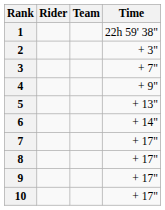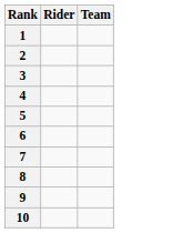 <table class="wikitable" margin-bottom:0;">
 <tr>
 <th scope="col">Rank</th>
 <th scope="col">Rider</th>
 <th scope="col">Team</th>
-<th scope="col">Time</th>
 </tr>
 <tr>
 <th scope="row">1</th>
 <td> </td>
 <td></td>
-<td align="right">22h 59' 38"</td>
 </tr>
 <tr>
 <th scope="row">2</th>
 <td> </td>
 <td></td>
-<td align="right">+ 3"</td>
 </tr>
 <tr>
 <th scope="row">3</th>
 <td></td>
 <td></td>
-<td align="right">+ 7"</td>
 </tr>
 <tr>
 <th scope="row">4</th>
 <td> </td>
 <td></td>
-<td align="right">+ 9"</td>
 </tr>
 <tr>
 <th scope="row">5</th>
 <td></td>
 <td></td>
-<td align="right">+ 13"</td>
 </tr>
 <tr>
 <th scope="row">6</th>
 <td></td>
 <td></td>
-<td align="right">+ 14"</td>
 </tr>
 <tr>
 <th scope="row">7</th>
 <td></td>
 <td></td>
-<td align="right">+ 17"</td>
 </tr>
 <tr>
 <th scope="row">8</th>
 <td></td>
 <td></td>
-<td align="right">+ 17"</td>
 </tr>
 <tr>
 <th scope="row">9</th>
 <td></td>
 <td></td>
-<td align="right">+ 17"</td>
 </tr>
 <tr>
 <th scope="row">10</th>
 <td></td>
 <td></td>
-<td align="right">+ 17"</td>
 </tr>
 </table>
